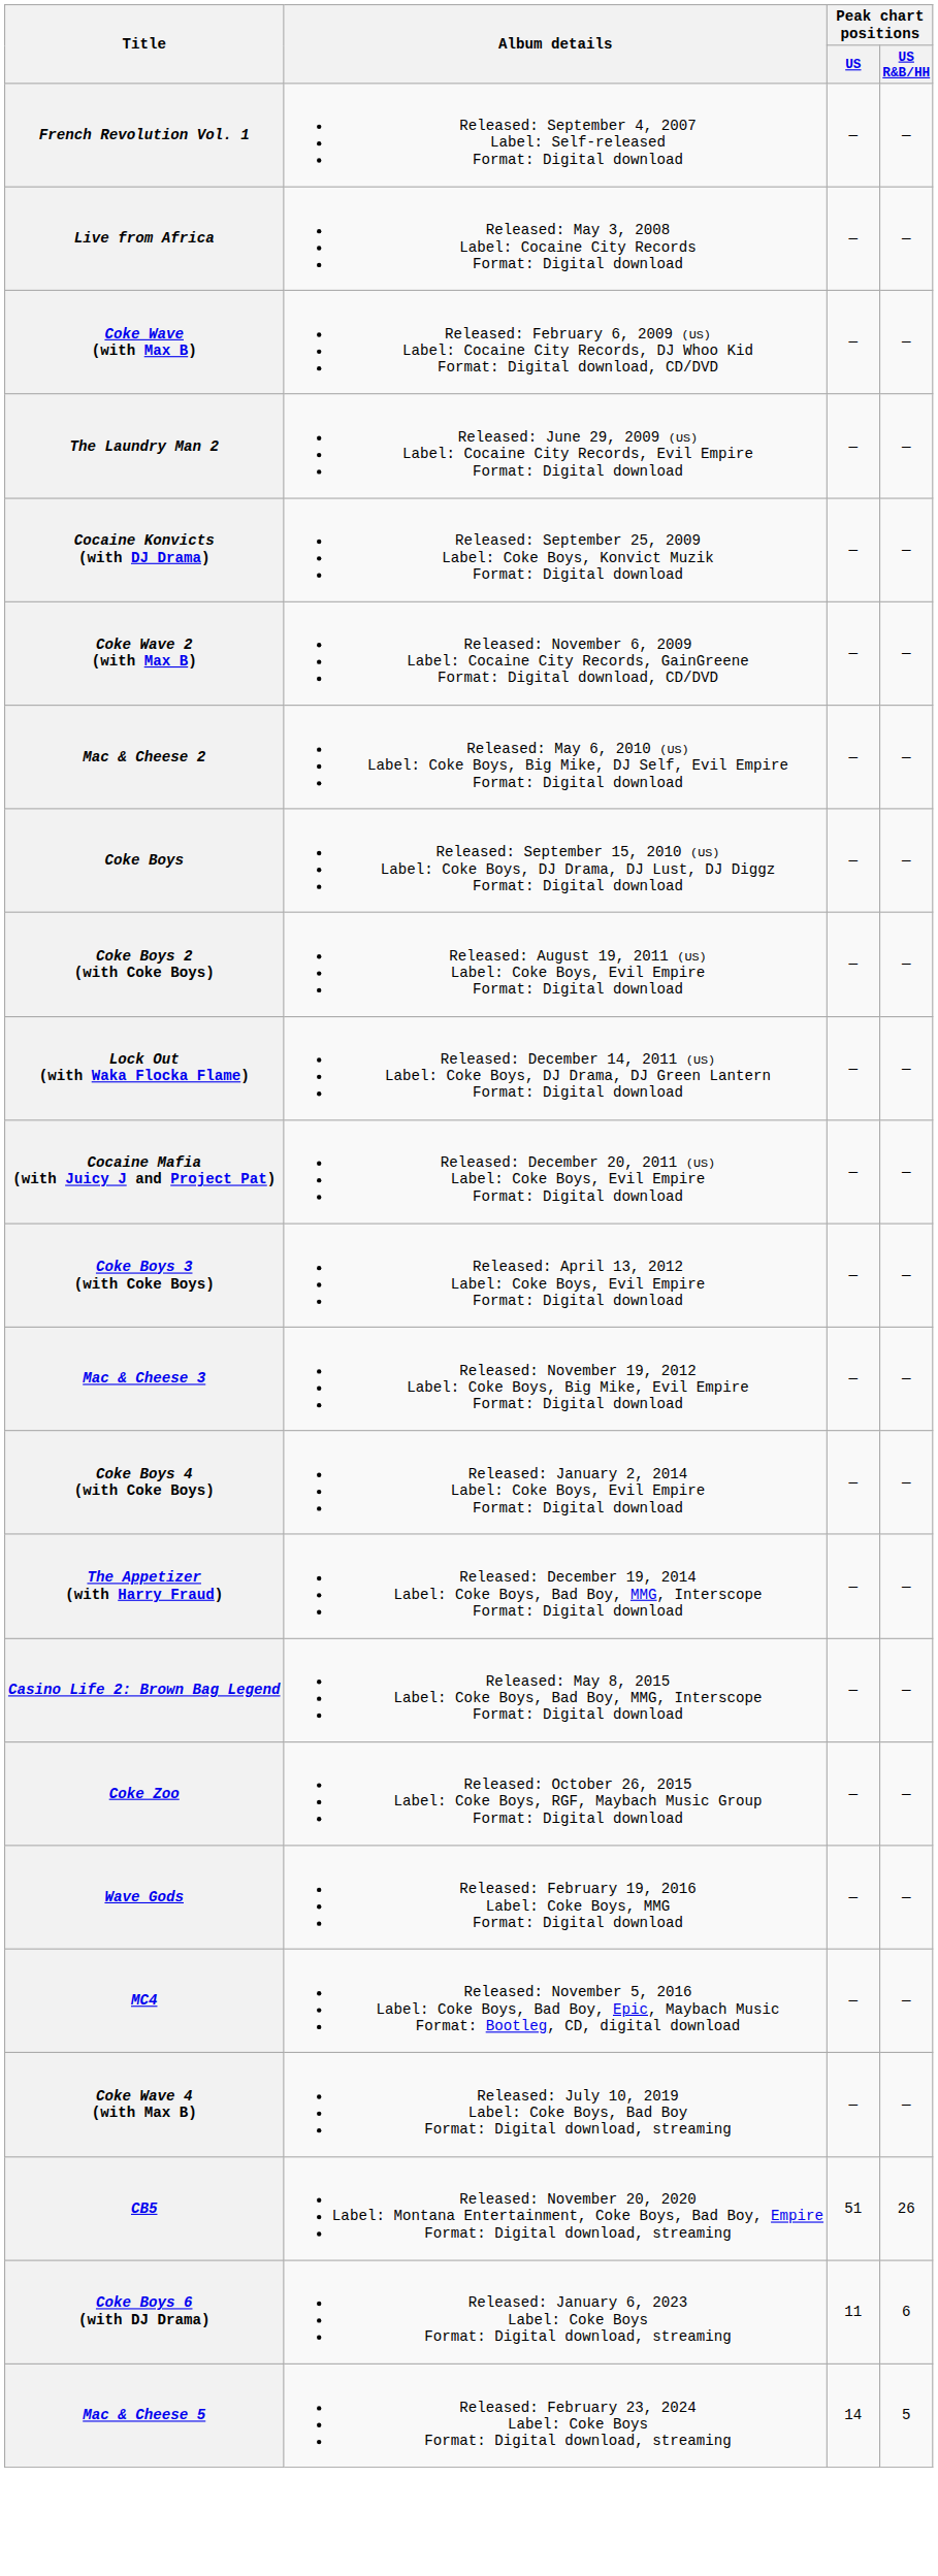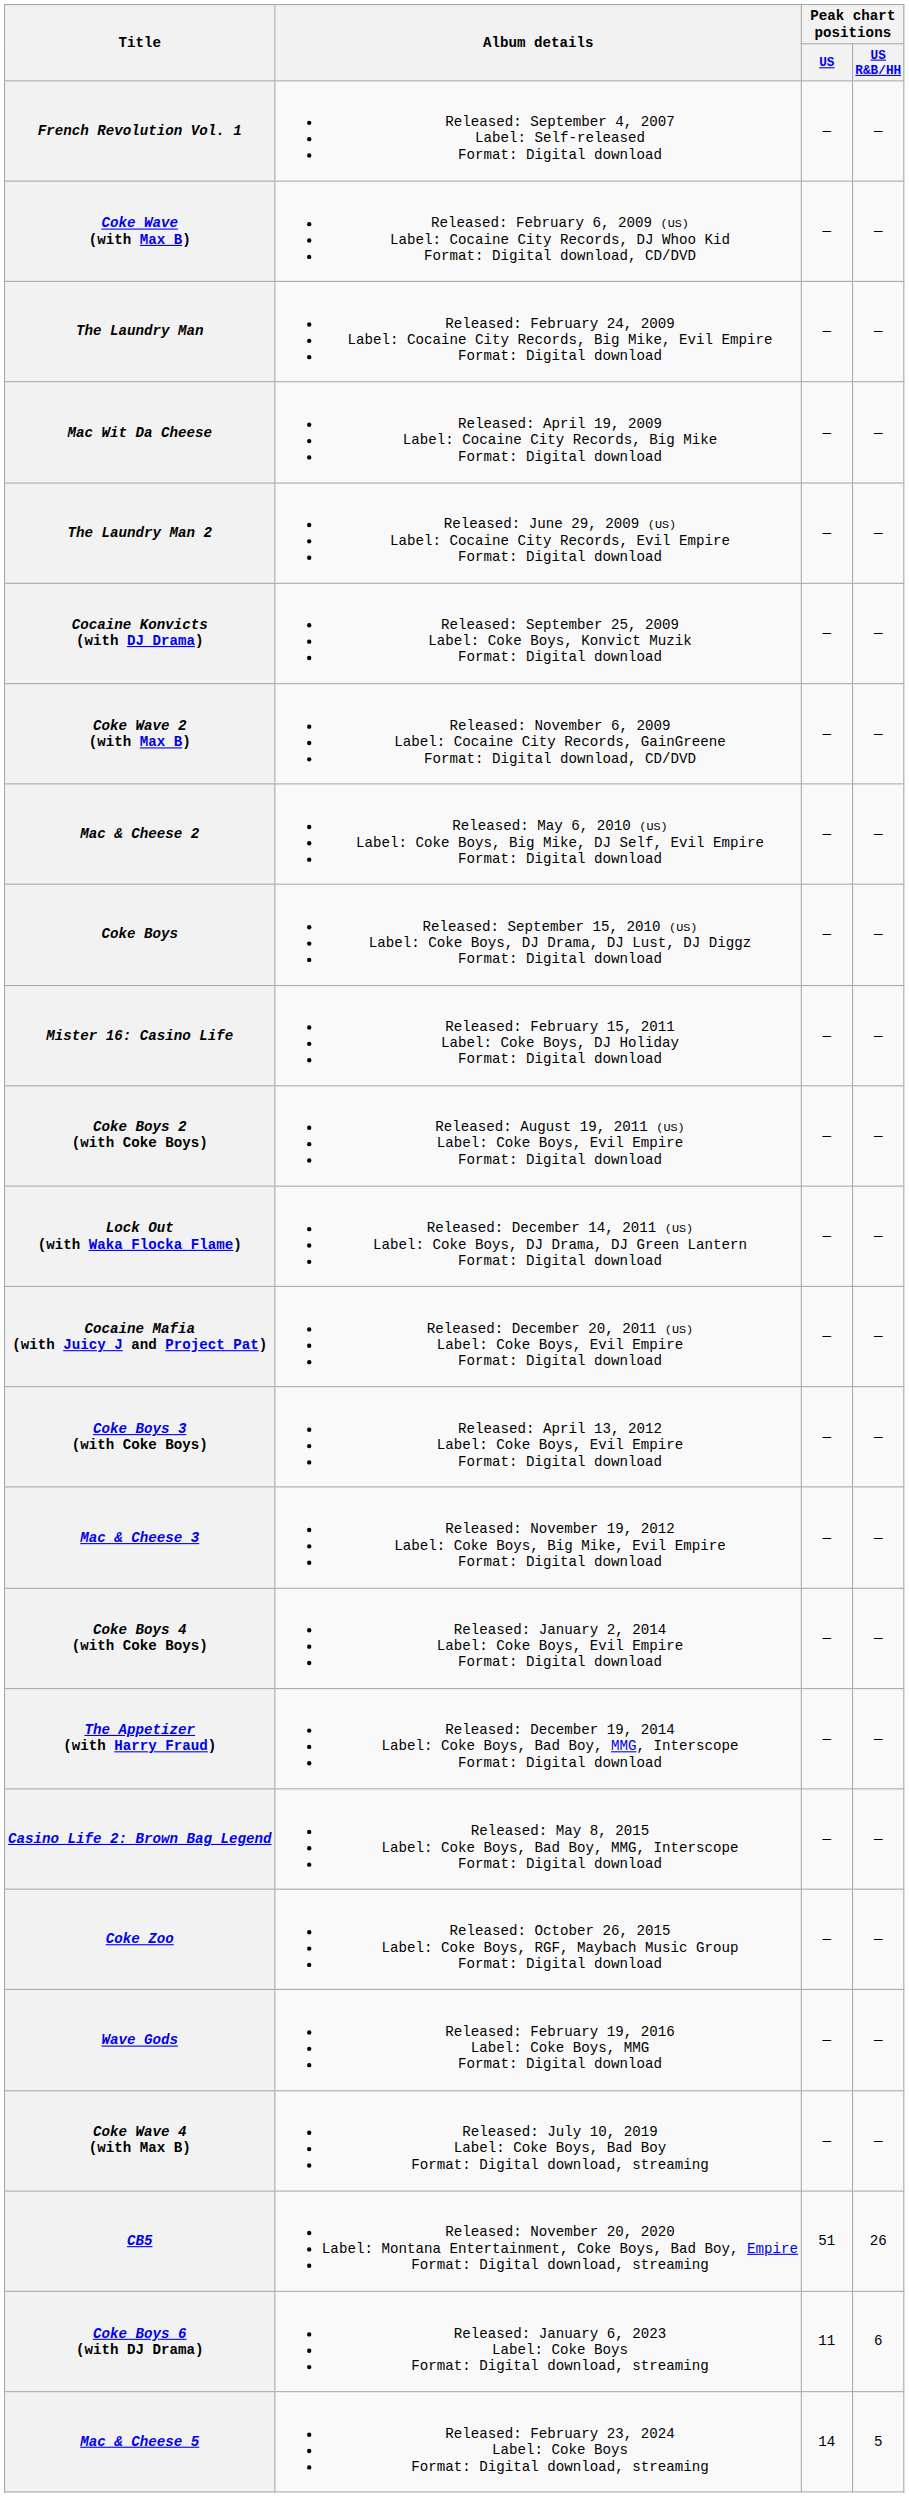 <table class="wikitable plainrowheaders" style="text-align:center;">
 <tr>
 <th rowspan="2">Title</th>
 <th rowspan="2">Album details</th>
 <th colspan="2">Peak chart positions</th>
 </tr>
 <tr>
 <th scope="col" style="width:3.5em;font-size:90%;"><a href='#'>US</a><br></th>
 <th scope="col" style="width:3.5em;font-size:90%;"><a href='#'>US<br>R&B/HH</a><br></th>
 </tr>
 <tr>
 <th scope="row"><em>French Revolution Vol. 1</em></th>
 <td><br><ul><li>Released: September 4, 2007</li><li>Label: Self-released</li><li>Format: Digital download</li></ul></td>
 <td>—</td>
 <td>—</td>
 </tr>
 <tr>
-<th scope="row"><em>Live from Africa</em></th>
-<td><br><ul><li>Released: May 3, 2008</li><li>Label: Cocaine City Records</li><li>Format: Digital download</li></ul></td>
+<th scope="row"><em><a href='#'>Coke Wave</a></em> <br><span>(with <a href='#'>Max B</a>)</span></th>
+<td><br><ul><li>Released: February 6, 2009 <small>(US)</small></li><li>Label: Cocaine City Records, DJ Whoo Kid</li><li>Format: Digital download, CD/DVD</li></ul></td>
 <td>—</td>
 <td>—</td>
 </tr>
 <tr>
-<th scope="row"><em><a href='#'>Coke Wave</a></em> <br><span>(with <a href='#'>Max B</a>)</span></th>
-<td><br><ul><li>Released: February 6, 2009 <small>(US)</small></li><li>Label: Cocaine City Records, DJ Whoo Kid</li><li>Format: Digital download, CD/DVD</li></ul></td>
+<th scope="row"><em>The Laundry Man</em></th>
+<td><br><ul><li>Released: February 24, 2009</li><li>Label: Cocaine City Records, Big Mike, Evil Empire</li><li>Format: Digital download</li></ul></td>
+<td>—</td>
+<td>—</td>
+</tr>
+<tr>
+<th scope="row"><em>Mac Wit Da Cheese</em> </th>
+<td><br><ul><li>Released: April 19, 2009</li><li>Label: Cocaine City Records, Big Mike</li><li>Format: Digital download</li></ul></td>
 <td>—</td>
 <td>—</td>
 </tr>
 <tr>
 <th scope="row"><em>The Laundry Man 2</em></th>
 <td><br><ul><li>Released: June 29, 2009 <small>(US)</small></li><li>Label: Cocaine City Records, Evil Empire</li><li>Format: Digital download</li></ul></td>
 <td>—</td>
 <td>—</td>
 </tr>
 <tr>
 <th scope="row"><em>Cocaine Konvicts</em><br><span>(with <a href='#'>DJ Drama</a>)</span> </th>
 <td><br><ul><li>Released: September 25, 2009</li><li>Label: Coke Boys, Konvict Muzik</li><li>Format: Digital download</li></ul></td>
 <td>—</td>
 <td>—</td>
 </tr>
 <tr>
 <th scope="row"><em>Coke Wave 2</em><br><span>(with <a href='#'>Max B</a>)</span></th>
 <td><br><ul><li>Released: November 6, 2009</li><li>Label: Cocaine City Records, GainGreene</li><li>Format: Digital download, CD/DVD</li></ul></td>
 <td>—</td>
 <td>—</td>
 </tr>
 <tr>
 <th scope="row"><em>Mac & Cheese 2</em> </th>
 <td><br><ul><li>Released: May 6, 2010 <small>(US)</small></li><li>Label: Coke Boys, Big Mike, DJ Self, Evil Empire</li><li>Format: Digital download</li></ul></td>
 <td>—</td>
 <td>—</td>
 </tr>
 <tr>
 <th scope="row"><em>Coke Boys</em> </th>
 <td><br><ul><li>Released: September 15, 2010 <small>(US)</small></li><li>Label: Coke Boys, DJ Drama, DJ Lust, DJ Diggz</li><li>Format: Digital download</li></ul></td>
+<td>—</td>
+<td>—</td>
+</tr>
+<tr>
+<th scope="row"><em>Mister 16: Casino Life</em> </th>
+<td><br><ul><li>Released: February 15, 2011</li><li>Label: Coke Boys, DJ Holiday</li><li>Format: Digital download</li></ul></td>
 <td>—</td>
 <td>—</td>
 </tr>
 <tr>
 <th scope="row"><em>Coke Boys 2</em><br><span>(with Coke Boys)</span> </th>
 <td><br><ul><li>Released: August 19, 2011 <small>(US)</small></li><li>Label: Coke Boys, Evil Empire</li><li>Format: Digital download</li></ul></td>
 <td>—</td>
 <td>—</td>
 </tr>
 <tr>
 <th scope="row"><em>Lock Out</em><br><span>(with <a href='#'>Waka Flocka Flame</a>)</span></th>
 <td><br><ul><li>Released: December 14, 2011 <small>(US)</small></li><li>Label: Coke Boys, DJ Drama, DJ Green Lantern</li><li>Format: Digital download</li></ul></td>
 <td>—</td>
 <td>—</td>
 </tr>
 <tr>
 <th scope="row"><em>Cocaine Mafia</em><br><span>(with <a href='#'>Juicy J</a> and <a href='#'>Project Pat</a>)</span></th>
 <td><br><ul><li>Released: December 20, 2011 <small>(US)</small></li><li>Label: Coke Boys, Evil Empire</li><li>Format: Digital download</li></ul></td>
 <td>—</td>
 <td>—</td>
 </tr>
 <tr>
 <th scope="row"><em><a href='#'>Coke Boys 3</a></em><br><span>(with Coke Boys)</span></th>
 <td><br><ul><li>Released: April 13, 2012</li><li>Label: Coke Boys, Evil Empire</li><li>Format: Digital download</li></ul></td>
 <td>—</td>
 <td>—</td>
 </tr>
 <tr>
 <th scope="row"><em><a href='#'>Mac & Cheese 3</a></em></th>
 <td><br><ul><li>Released: November 19, 2012</li><li>Label: Coke Boys, Big Mike, Evil Empire</li><li>Format: Digital download</li></ul></td>
 <td>—</td>
 <td>—</td>
 </tr>
 <tr>
 <th scope="row"><em>Coke Boys 4</em><br><span>(with Coke Boys)</span></th>
 <td><br><ul><li>Released: January 2, 2014</li><li>Label: Coke Boys, Evil Empire</li><li>Format: Digital download</li></ul></td>
 <td>—</td>
 <td>—</td>
 </tr>
 <tr>
 <th scope="row"><em><a href='#'>The Appetizer</a></em><br><span>(with <a href='#'>Harry Fraud</a>)</span></th>
 <td><br><ul><li>Released: December 19, 2014</li><li>Label: Coke Boys, Bad Boy, <a href='#'>MMG</a>, Interscope</li><li>Format: Digital download</li></ul></td>
 <td>—</td>
 <td>—</td>
 </tr>
 <tr>
 <th scope="row"><em><a href='#'>Casino Life 2: Brown Bag Legend</a></em></th>
 <td><br><ul><li>Released: May 8, 2015</li><li>Label: Coke Boys, Bad Boy, MMG, Interscope</li><li>Format: Digital download</li></ul></td>
 <td>—</td>
 <td>—</td>
 </tr>
 <tr>
 <th scope="row"><em><a href='#'>Coke Zoo</a></em><br></th>
 <td><br><ul><li>Released: October 26, 2015</li><li>Label: Coke Boys, RGF, Maybach Music Group</li><li>Format: Digital download</li></ul></td>
 <td>—</td>
 <td>—</td>
 </tr>
 <tr>
 <th scope="row"><em><a href='#'>Wave Gods</a></em></th>
 <td><br><ul><li>Released: February 19, 2016</li><li>Label: Coke Boys, MMG</li><li>Format: Digital download</li></ul></td>
 <td>—</td>
 <td>—</td>
 </tr>
 <tr>
-<th scope="row"><em><a href='#'>MC4</a></em></th>
-<td><br><ul><li>Released: November 5, 2016</li><li>Label: Coke Boys, Bad Boy, <a href='#'>Epic</a>, Maybach Music</li><li>Format: <a href='#'>Bootleg</a>, CD, digital download</li></ul></td>
-<td>—</td>
-<td>—</td>
-</tr>
-<tr>
 <th scope="row"><em>Coke Wave 4</em><br><span>(with Max B)</span></th>
 <td><br><ul><li>Released: July 10, 2019</li><li>Label: Coke Boys, Bad Boy</li><li>Format: Digital download, streaming</li></ul></td>
 <td>—</td>
 <td>—</td>
 </tr>
 <tr>
 <th scope="row"><em><a href='#'>CB5</a></em></th>
 <td><br><ul><li>Released: November 20, 2020</li><li>Label: Montana Entertainment, Coke Boys, Bad Boy, <a href='#'>Empire</a></li><li>Format: Digital download, streaming</li></ul></td>
 <td>51</td>
 <td>26</td>
 </tr>
 <tr>
 <th scope="row"><em><a href='#'>Coke Boys 6</a></em><br><span>(with DJ Drama)</span></th>
 <td><br><ul><li>Released: January 6, 2023</li><li>Label: Coke Boys</li><li>Format: Digital download, streaming</li></ul></td>
 <td>11</td>
 <td>6</td>
 </tr>
 <tr>
 <th scope="row"><em><a href='#'>Mac & Cheese 5</a></em></th>
 <td><br><ul><li>Released: February 23, 2024</li><li>Label: Coke Boys</li><li>Format: Digital download, streaming</li></ul></td>
 <td>14</td>
 <td>5</td>
 </tr>
 </table>
